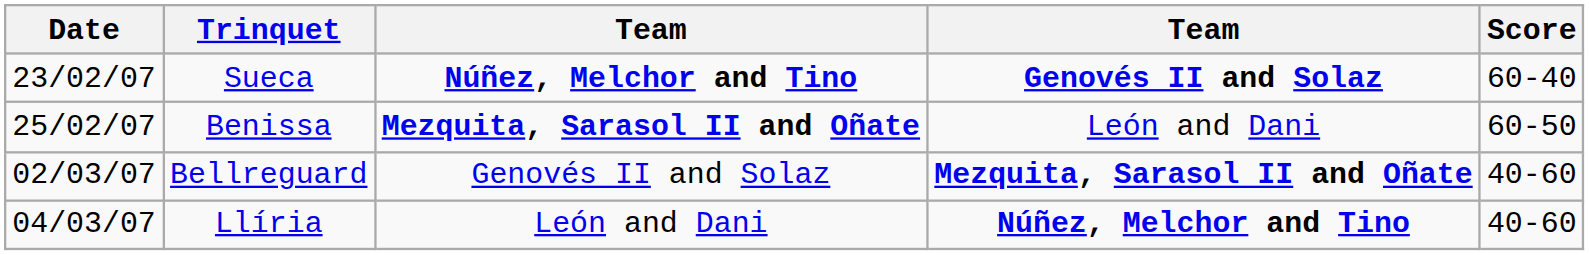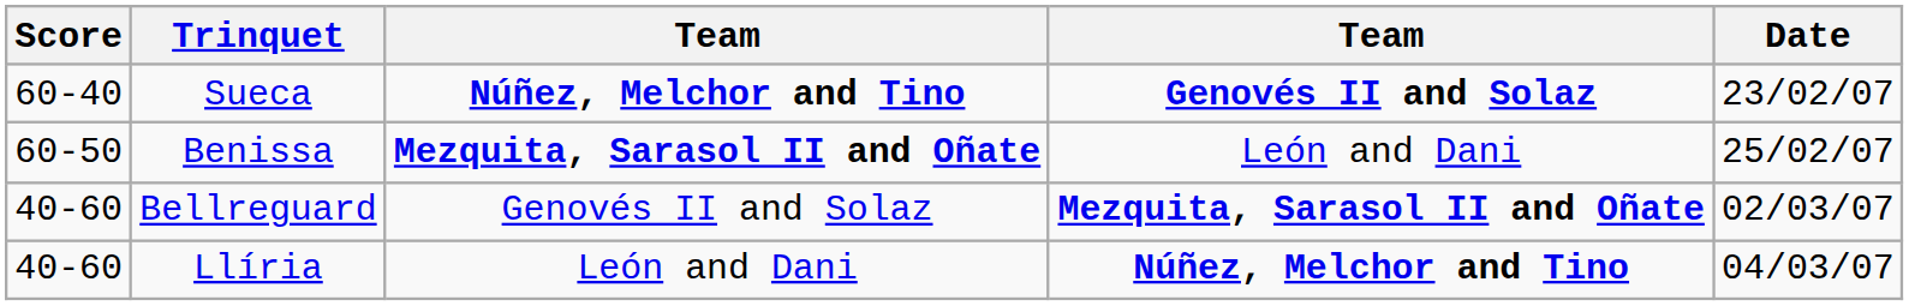 <table class="wikitable">
 <tr>
-<th>Date</th>
+<th>Score</th>
 <th><a href='#'>Trinquet</a></th>
 <th>Team</th>
 <th>Team</th>
-<th>Score</th>
+<th>Date</th>
 </tr>
 <tr align="center">
-<td>23/02/07</td>
+<td>60-40</td>
 <td><a href='#'>Sueca</a></td>
 <td><strong><a href='#'>Núñez</a>, <a href='#'>Melchor</a> and <a href='#'>Tino</a></strong></td>
 <td><strong><a href='#'>Genovés II</a> and <a href='#'>Solaz</a></strong></td>
-<td>60-40</td>
+<td>23/02/07</td>
 </tr>
 <tr align="center">
-<td>25/02/07</td>
+<td>60-50</td>
 <td><a href='#'>Benissa</a></td>
 <td><strong><a href='#'>Mezquita</a>, <a href='#'>Sarasol II</a> and <a href='#'>Oñate</a></strong></td>
 <td><a href='#'>León</a> and <a href='#'>Dani</a></td>
-<td>60-50</td>
+<td>25/02/07</td>
 </tr>
 <tr align="center">
-<td>02/03/07</td>
+<td>40-60</td>
 <td><a href='#'>Bellreguard</a></td>
 <td><a href='#'>Genovés II</a> and <a href='#'>Solaz</a></td>
 <td><strong><a href='#'>Mezquita</a>, <a href='#'>Sarasol II</a> and <a href='#'>Oñate</a></strong></td>
-<td>40-60</td>
+<td>02/03/07</td>
 </tr>
 <tr align="center">
-<td>04/03/07</td>
+<td>40-60</td>
 <td><a href='#'>Llíria</a></td>
 <td><a href='#'>León</a> and <a href='#'>Dani</a></td>
 <td><strong><a href='#'>Núñez</a>, <a href='#'>Melchor</a> and <a href='#'>Tino</a></strong></td>
-<td>40-60</td>
+<td>04/03/07</td>
 </tr>
 </table>
